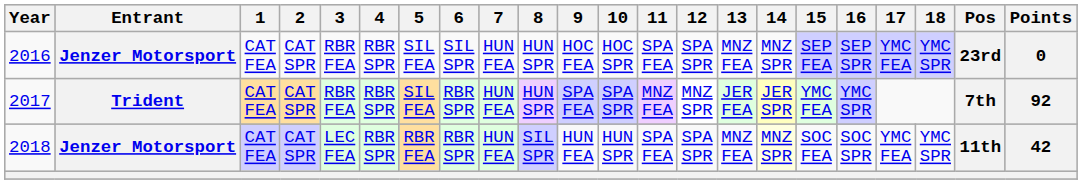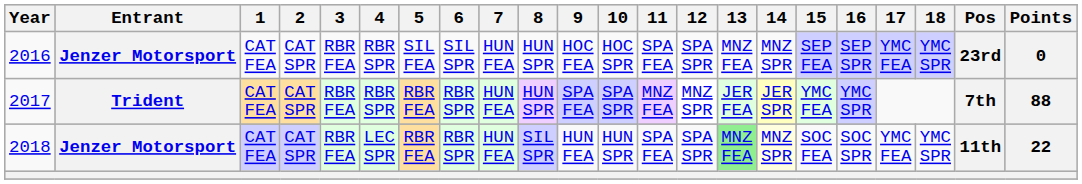 <table class="wikitable" style="text-align:center; font-size:85%">
 <tr>
 <th>Year</th>
 <th>Entrant</th>
 <th>1</th>
 <th>2</th>
 <th>3</th>
 <th>4</th>
 <th>5</th>
 <th>6</th>
 <th>7</th>
 <th>8</th>
 <th>9</th>
 <th>10</th>
 <th>11</th>
 <th>12</th>
 <th>13</th>
 <th>14</th>
 <th>15</th>
 <th>16</th>
 <th>17</th>
 <th>18</th>
 <th>Pos</th>
 <th>Points</th>
 </tr>
 <tr>
 <td><a href='#'>2016</a></td>
 <th nowrap><a href='#'>Jenzer Motorsport</a></th>
 <td><a href='#'>CAT<br>FEA</a></td>
 <td><a href='#'>CAT<br>SPR</a></td>
 <td><a href='#'>RBR<br>FEA</a></td>
 <td><a href='#'>RBR<br>SPR</a></td>
 <td><a href='#'>SIL<br>FEA</a></td>
 <td><a href='#'>SIL<br>SPR</a></td>
 <td><a href='#'>HUN<br>FEA</a></td>
 <td><a href='#'>HUN<br>SPR</a></td>
 <td><a href='#'>HOC<br>FEA</a></td>
 <td><a href='#'>HOC<br>SPR</a></td>
 <td><a href='#'>SPA<br>FEA</a></td>
 <td><a href='#'>SPA<br>SPR</a></td>
 <td><a href='#'>MNZ<br>FEA</a></td>
 <td><a href='#'>MNZ<br>SPR</a></td>
 <td style="background:#cfcfff;"><a href='#'>SEP<br>FEA</a><br></td>
 <td style="background:#cfcfff;"><a href='#'>SEP<br>SPR</a><br></td>
 <td style="background:#cfcfff;"><a href='#'>YMC<br>FEA</a><br></td>
 <td style="background:#cfcfff;"><a href='#'>YMC<br>SPR</a><br></td>
 <th>23rd</th>
 <th>0</th>
 </tr>
 <tr>
 <td><a href='#'>2017</a></td>
 <th><a href='#'>Trident</a></th>
 <td style="background:#FFDF9F;"><a href='#'>CAT<br>FEA</a><br></td>
 <td style="background:#FFDF9F;"><a href='#'>CAT<br>SPR</a><br></td>
 <td style="background:#DFFFDF;"><a href='#'>RBR<br>FEA</a><br></td>
 <td style="background:#DFFFDF;"><a href='#'>RBR<br>SPR</a><br></td>
-<td style="background:#FFDF9F;"><a href='#'>SIL<br>FEA</a><br></td>
+<td style="background:#FFDF9F;"><a href='#'>RBR<br>FEA</a><br></td>
 <td style="background:#DFFFDF;"><a href='#'>RBR<br>SPR</a><br></td>
 <td style="background:#DFFFDF;"><a href='#'>HUN<br>FEA</a><br></td>
 <td style="background:#EFCFFF;"><a href='#'>HUN<br>SPR</a><br></td>
 <td style="background:#CFCFFF;"><a href='#'>SPA<br>FEA</a><br></td>
 <td style="background:#CFCFFF;"><a href='#'>SPA<br>SPR</a><br></td>
 <td style="background:#EFCFFF;"><a href='#'>MNZ<br>FEA</a><br></td>
 <td style="background:#FFFFFF;"><a href='#'>MNZ<br>SPR</a><br></td>
 <td style="background:#DFFFDF;"><a href='#'>JER<br>FEA</a><br></td>
 <td style="background:#FFFFBF;"><a href='#'>JER<br>SPR</a><br></td>
 <td style="background:#DFFFDF;"><a href='#'>YMC<br>FEA</a><br></td>
 <td style="background:#CFCFFF;"><a href='#'>YMC<br>SPR</a><br></td>
 <td colspan=2></td>
 <th>7th</th>
-<th>92</th>
+<th>88</th>
 </tr>
 <tr>
 <td><a href='#'>2018</a></td>
 <th nowrap><a href='#'>Jenzer Motorsport</a></th>
 <td style="background:#CFCFFF;"><a href='#'>CAT<br>FEA</a><br></td>
 <td style="background:#CFCFFF;"><a href='#'>CAT<br>SPR</a><br></td>
-<td style="background:#DFFFDF;"><a href='#'>LEC<br>FEA</a><br></td>
-<td style="background:#DFFFDF;"><a href='#'>RBR<br>SPR</a><br></td>
+<td style="background:#DFFFDF;"><a href='#'>RBR<br>FEA</a><br></td>
+<td style="background:#DFFFDF;"><a href='#'>LEC<br>SPR</a><br></td>
 <td style="background:#FFDF9F;"><a href='#'>RBR<br>FEA</a><br></td>
 <td style="background:#DFFFDF;"><a href='#'>RBR<br>SPR</a><br></td>
 <td style="background:#DFFFDF;"><a href='#'>HUN<br>FEA</a><br></td>
 <td style="background:#CFCFFF;"><a href='#'>SIL<br>SPR</a><br></td>
 <td><a href='#'>HUN<br>FEA</a></td>
 <td><a href='#'>HUN<br>SPR</a></td>
 <td><a href='#'>SPA<br>FEA</a></td>
 <td><a href='#'>SPA<br>SPR</a></td>
-<td><a href='#'>MNZ<br>FEA</a></td>
+<td style="background: lightgreen;"><a href='#'>MNZ<br>FEA</a></td>
 <td style="background: lightyellow;"><a href='#'>MNZ<br>SPR</a></td>
 <td><a href='#'>SOC<br>FEA</a></td>
 <td><a href='#'>SOC<br>SPR</a></td>
 <td><a href='#'>YMC<br>FEA</a></td>
 <td><a href='#'>YMC<br>SPR</a></td>
 <th>11th</th>
-<th>42</th>
+<th>22</th>
 </tr>
 <tr>
 <th colspan="22"></th>
 </tr>
 </table>
